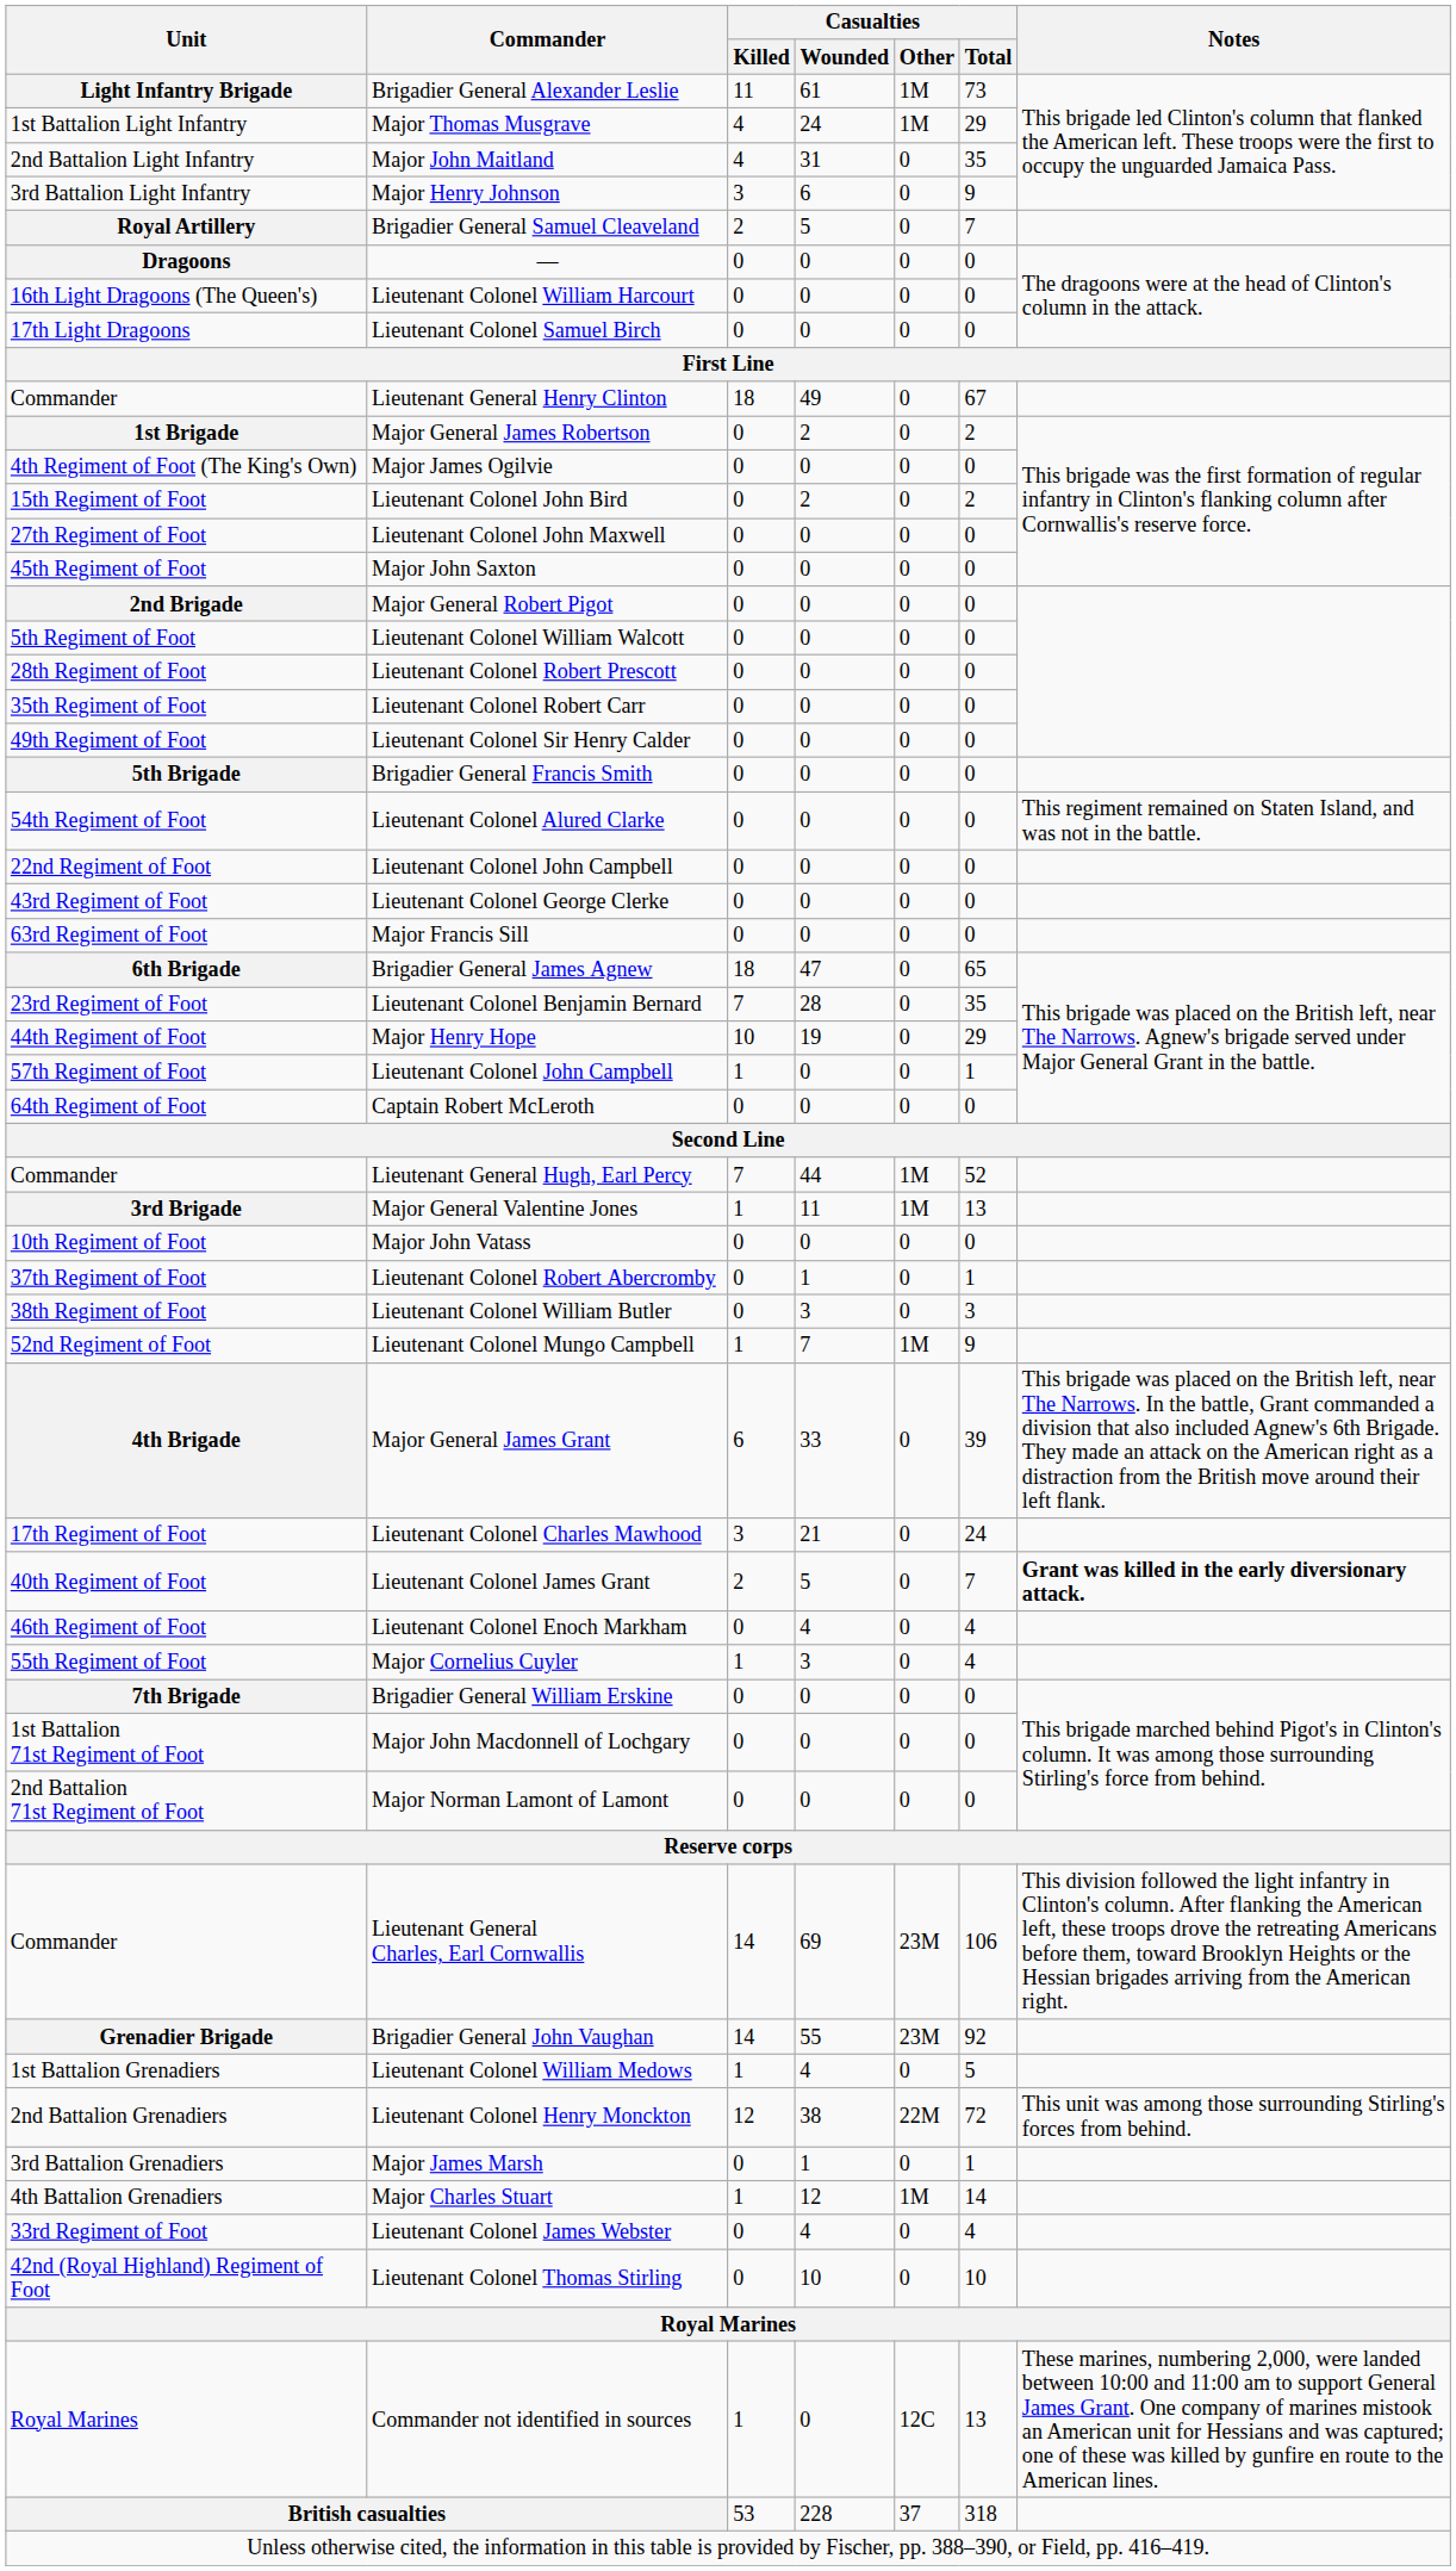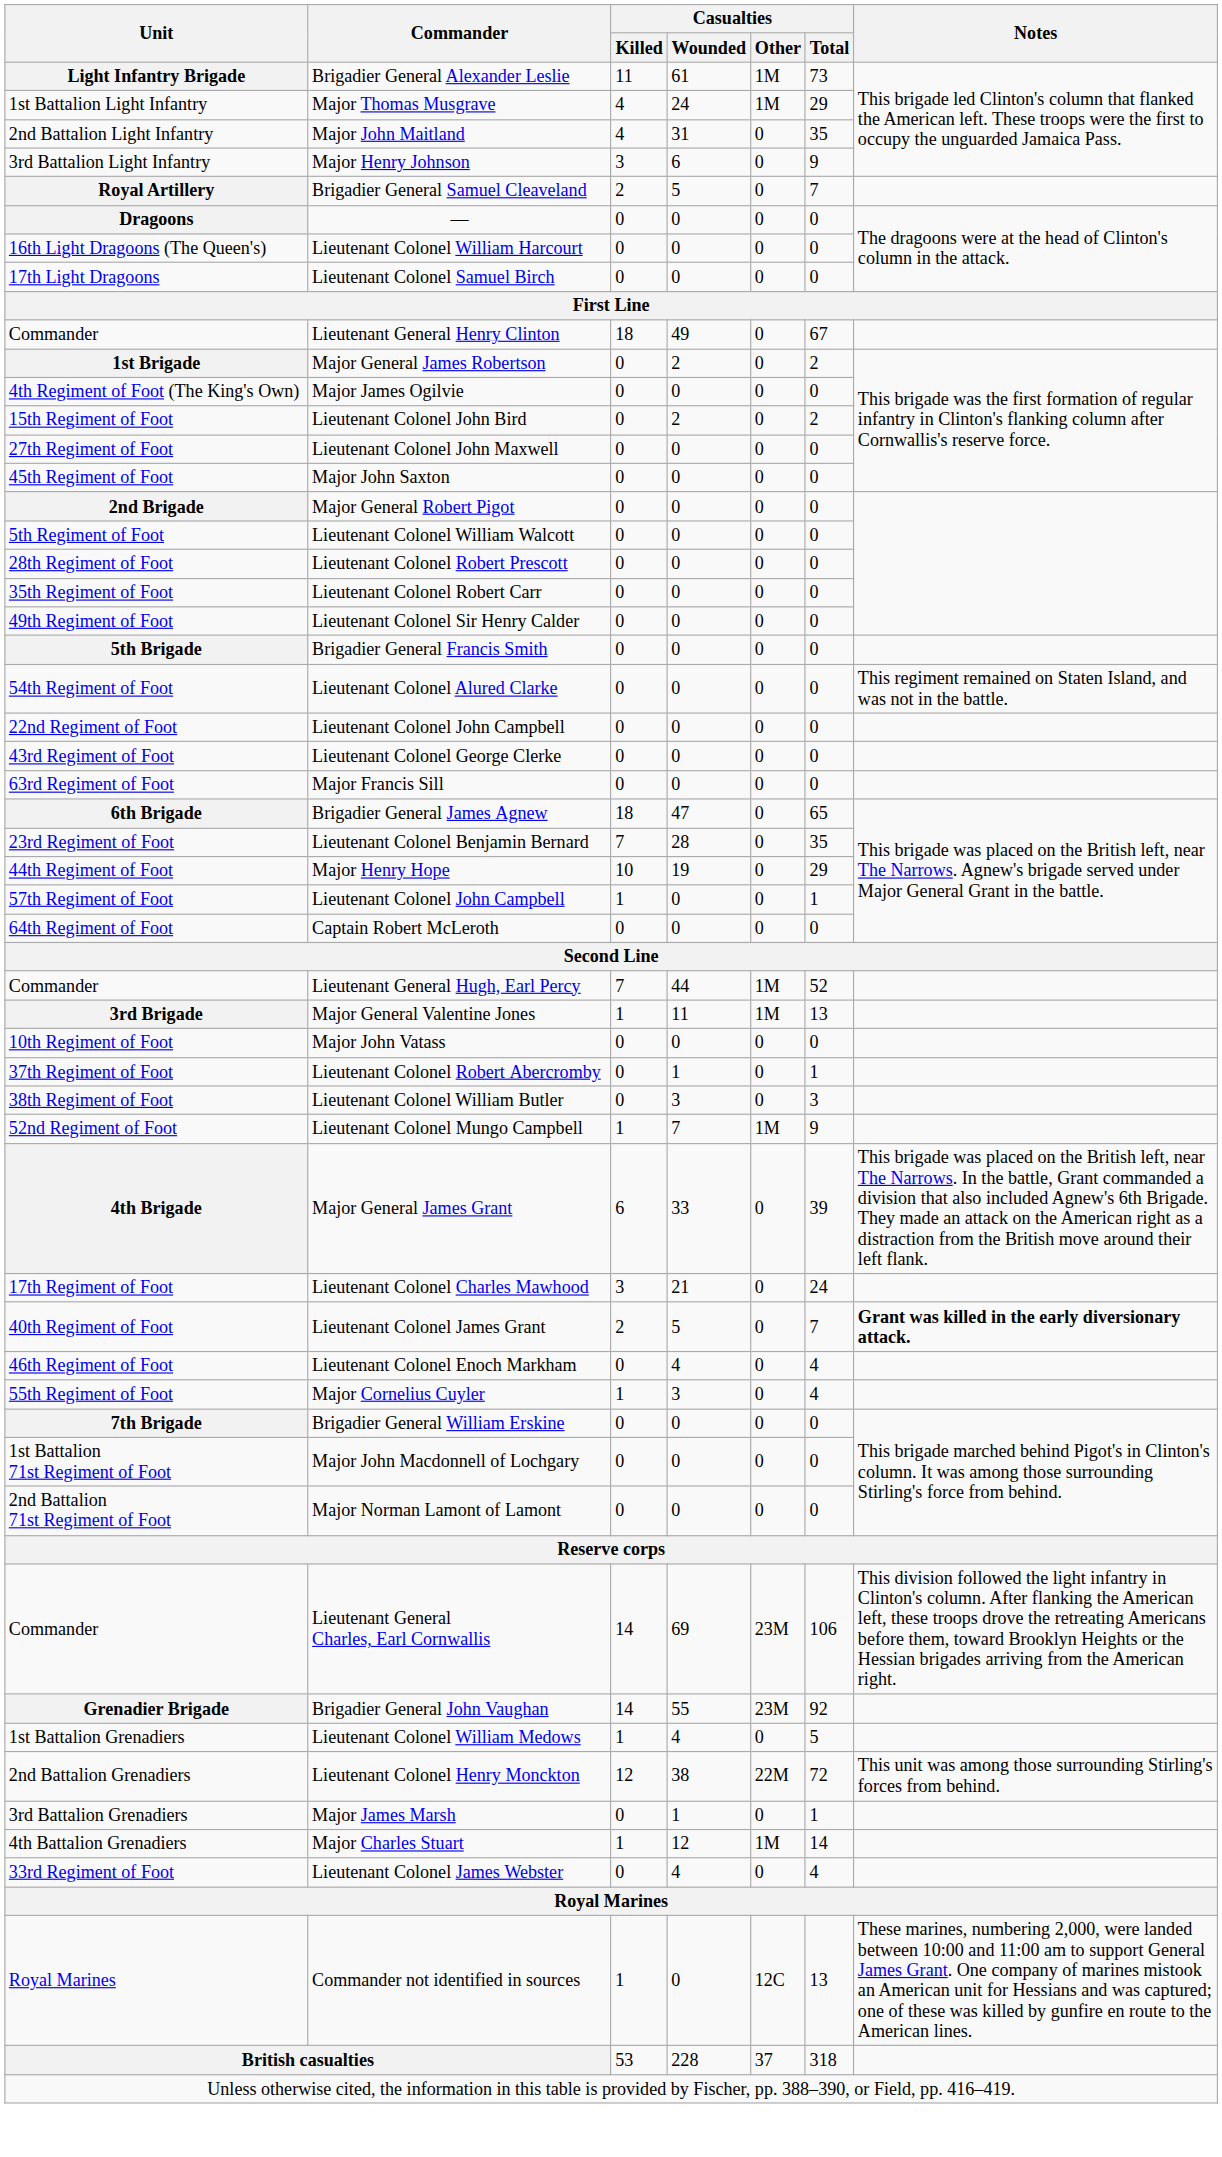 <table class="wikitable plainrowheaders" width="85%" style="margin: 1em auto 1em auto">
 <tr>
 <th scope="col" rowspan=2 width=25%>Unit</th>
 <th scope="col" rowspan=2 width=25%>Commander</th>
 <th scope="col" colspan=4 width=20%>Casualties</th>
 <th scope="col" rowspan=2 width=30%>Notes</th>
 </tr>
 <tr>
 <th scope="col">Killed</th>
 <th scope="col">Wounded</th>
 <th scope="col">Other</th>
 <th scope="col">Total</th>
 </tr>
 <tr>
 <th scope="row"><strong>Light Infantry Brigade</strong></th>
 <td>Brigadier General <a href='#'>Alexander Leslie</a></td>
 <td>11</td>
 <td>61</td>
 <td>1M</td>
 <td>73</td>
 <td rowspan=4>This brigade led Clinton's column that flanked the American left.  These troops were the first to occupy the unguarded Jamaica Pass.</td>
 </tr>
 <tr>
 <td>1st Battalion Light Infantry</td>
 <td>Major <a href='#'>Thomas Musgrave</a></td>
 <td>4</td>
 <td>24</td>
 <td>1M</td>
 <td>29</td>
 </tr>
 <tr>
 <td>2nd Battalion Light Infantry</td>
 <td>Major <a href='#'>John Maitland</a></td>
 <td>4</td>
 <td>31</td>
 <td>0</td>
 <td>35</td>
 </tr>
 <tr>
 <td>3rd Battalion Light Infantry</td>
 <td>Major <a href='#'>Henry Johnson</a></td>
 <td>3</td>
 <td>6</td>
 <td>0</td>
 <td>9</td>
 </tr>
 <tr>
 <th scope="row"><strong>Royal Artillery</strong></th>
 <td>Brigadier General <a href='#'>Samuel Cleaveland</a></td>
 <td>2</td>
 <td>5</td>
 <td>0</td>
 <td>7</td>
 </tr>
 <tr>
 <th scope="row"><strong>Dragoons</strong></th>
 <td align="center">—</td>
 <td>0</td>
 <td>0</td>
 <td>0</td>
 <td>0</td>
 <td rowspan=3>The dragoons were at the head of Clinton's column in the attack.</td>
 </tr>
 <tr>
 <td><a href='#'>16th Light Dragoons</a> (The Queen's)</td>
 <td>Lieutenant Colonel <a href='#'>William Harcourt</a></td>
 <td>0</td>
 <td>0</td>
 <td>0</td>
 <td>0</td>
 </tr>
 <tr>
 <td><a href='#'>17th Light Dragoons</a></td>
 <td>Lieutenant Colonel <a href='#'>Samuel Birch</a></td>
 <td>0</td>
 <td>0</td>
 <td>0</td>
 <td>0</td>
 </tr>
 <tr>
 <th scope="row" colspan=7 style="text-align:center;"><strong>First Line</strong></th>
 </tr>
 <tr>
 <td>Commander</td>
 <td>Lieutenant General <a href='#'>Henry Clinton</a></td>
 <td>18</td>
 <td>49</td>
 <td>0</td>
 <td>67</td>
 <td></td>
 </tr>
 <tr>
 <th scope="row"><strong>1st Brigade</strong></th>
 <td>Major General <a href='#'>James Robertson</a></td>
 <td>0</td>
 <td>2</td>
 <td>0</td>
 <td>2</td>
 <td rowspan=5>This brigade was the first formation of regular infantry in Clinton's flanking column after Cornwallis's reserve force.</td>
 </tr>
 <tr>
 <td><a href='#'>4th Regiment of Foot</a> (The King's Own)</td>
 <td>Major James Ogilvie</td>
 <td>0</td>
 <td>0</td>
 <td>0</td>
 <td>0</td>
 </tr>
 <tr>
 <td><a href='#'>15th Regiment of Foot</a></td>
 <td>Lieutenant Colonel John Bird</td>
 <td>0</td>
 <td>2</td>
 <td>0</td>
 <td>2</td>
 </tr>
 <tr>
 <td><a href='#'>27th Regiment of Foot</a></td>
 <td>Lieutenant Colonel John Maxwell</td>
 <td>0</td>
 <td>0</td>
 <td>0</td>
 <td>0</td>
 </tr>
 <tr>
 <td><a href='#'>45th Regiment of Foot</a></td>
 <td>Major John Saxton</td>
 <td>0</td>
 <td>0</td>
 <td>0</td>
 <td>0</td>
 </tr>
 <tr>
 <th scope="row"><strong>2nd Brigade</strong></th>
 <td>Major General <a href='#'>Robert Pigot</a></td>
 <td>0</td>
 <td>0</td>
 <td>0</td>
 <td>0</td>
 <td rowspan=5></td>
 </tr>
 <tr>
 <td><a href='#'>5th Regiment of Foot</a></td>
 <td>Lieutenant Colonel William Walcott</td>
 <td>0</td>
 <td>0</td>
 <td>0</td>
 <td>0</td>
 </tr>
 <tr>
 <td><a href='#'>28th Regiment of Foot</a></td>
 <td>Lieutenant Colonel <a href='#'>Robert Prescott</a></td>
 <td>0</td>
 <td>0</td>
 <td>0</td>
 <td>0</td>
 </tr>
 <tr>
 <td><a href='#'>35th Regiment of Foot</a></td>
 <td>Lieutenant Colonel Robert Carr</td>
 <td>0</td>
 <td>0</td>
 <td>0</td>
 <td>0</td>
 </tr>
 <tr>
 <td><a href='#'>49th Regiment of Foot</a></td>
 <td>Lieutenant Colonel Sir Henry Calder</td>
 <td>0</td>
 <td>0</td>
 <td>0</td>
 <td>0</td>
 </tr>
 <tr>
 <th scope="row"><strong>5th Brigade</strong></th>
 <td>Brigadier General <a href='#'>Francis Smith</a></td>
 <td>0</td>
 <td>0</td>
 <td>0</td>
 <td>0</td>
 <td></td>
 </tr>
 <tr>
 <td><a href='#'>54th Regiment of Foot</a></td>
 <td>Lieutenant Colonel <a href='#'>Alured Clarke</a></td>
 <td>0</td>
 <td>0</td>
 <td>0</td>
 <td>0</td>
 <td>This regiment remained on Staten Island, and was not in the battle.</td>
 </tr>
 <tr>
 <td><a href='#'>22nd Regiment of Foot</a></td>
 <td>Lieutenant Colonel John Campbell</td>
 <td>0</td>
 <td>0</td>
 <td>0</td>
 <td>0</td>
 <td></td>
 </tr>
 <tr>
 <td><a href='#'>43rd Regiment of Foot</a></td>
 <td>Lieutenant Colonel George Clerke</td>
 <td>0</td>
 <td>0</td>
 <td>0</td>
 <td>0</td>
 <td></td>
 </tr>
 <tr>
 <td><a href='#'>63rd Regiment of Foot</a></td>
 <td>Major Francis Sill</td>
 <td>0</td>
 <td>0</td>
 <td>0</td>
 <td>0</td>
 <td></td>
 </tr>
 <tr>
 <th scope="row"><strong>6th Brigade</strong></th>
 <td>Brigadier General <a href='#'>James Agnew</a></td>
 <td>18</td>
 <td>47</td>
 <td>0</td>
 <td>65</td>
 <td rowspan=5>This brigade was placed on the British left, near <a href='#'>The Narrows</a>.  Agnew's brigade served under Major General Grant in the battle.</td>
 </tr>
 <tr>
 <td><a href='#'>23rd Regiment of Foot</a></td>
 <td>Lieutenant Colonel Benjamin Bernard</td>
 <td>7</td>
 <td>28</td>
 <td>0</td>
 <td>35</td>
 </tr>
 <tr>
 <td><a href='#'>44th Regiment of Foot</a></td>
 <td>Major <a href='#'>Henry Hope</a></td>
 <td>10</td>
 <td>19</td>
 <td>0</td>
 <td>29</td>
 </tr>
 <tr>
 <td><a href='#'>57th Regiment of Foot</a></td>
 <td>Lieutenant Colonel <a href='#'>John Campbell</a></td>
 <td>1</td>
 <td>0</td>
 <td>0</td>
 <td>1</td>
 </tr>
 <tr>
 <td><a href='#'>64th Regiment of Foot</a></td>
 <td>Captain Robert McLeroth</td>
 <td>0</td>
 <td>0</td>
 <td>0</td>
 <td>0</td>
 </tr>
 <tr>
 <th scope="row" colspan=7 style="text-align:center;"><strong>Second Line</strong></th>
 </tr>
 <tr>
 <td>Commander</td>
 <td>Lieutenant General <a href='#'>Hugh, Earl Percy</a></td>
 <td>7</td>
 <td>44</td>
 <td>1M</td>
 <td>52</td>
 <td></td>
 </tr>
 <tr>
 <th scope="row"><strong>3rd Brigade</strong></th>
 <td>Major General Valentine Jones</td>
 <td>1</td>
 <td>11</td>
 <td>1M</td>
 <td>13</td>
 <td></td>
 </tr>
 <tr>
 <td><a href='#'>10th Regiment of Foot</a></td>
 <td>Major John Vatass</td>
 <td>0</td>
 <td>0</td>
 <td>0</td>
 <td>0</td>
 <td></td>
 </tr>
 <tr>
 <td><a href='#'>37th Regiment of Foot</a></td>
 <td>Lieutenant Colonel <a href='#'>Robert Abercromby</a></td>
 <td>0</td>
 <td>1</td>
 <td>0</td>
 <td>1</td>
 <td></td>
 </tr>
 <tr>
 <td><a href='#'>38th Regiment of Foot</a></td>
 <td>Lieutenant Colonel William Butler</td>
 <td>0</td>
 <td>3</td>
 <td>0</td>
 <td>3</td>
 <td></td>
 </tr>
 <tr>
 <td><a href='#'>52nd Regiment of Foot</a></td>
 <td>Lieutenant Colonel Mungo Campbell</td>
 <td>1</td>
 <td>7</td>
 <td>1M</td>
 <td>9</td>
 <td></td>
 </tr>
 <tr>
 <th scope="row"><strong>4th Brigade</strong></th>
 <td>Major General <a href='#'>James Grant</a></td>
 <td>6</td>
 <td>33</td>
 <td>0</td>
 <td>39</td>
 <td>This brigade was placed on the British left, near <a href='#'>The Narrows</a>.  In the battle, Grant commanded a division that also included Agnew's 6th Brigade.  They made an attack on the American right as a distraction from the British move around their left flank.</td>
 </tr>
 <tr>
 <td><a href='#'>17th Regiment of Foot</a></td>
 <td>Lieutenant Colonel <a href='#'>Charles Mawhood</a></td>
 <td>3</td>
 <td>21</td>
 <td>0</td>
 <td>24</td>
 <td></td>
 </tr>
 <tr>
 <td><a href='#'>40th Regiment of Foot</a></td>
 <td>Lieutenant Colonel James Grant</td>
 <td>2</td>
 <td>5</td>
 <td>0</td>
 <td>7</td>
 <td><strong>Grant was killed in the early diversionary attack.</strong></td>
 </tr>
 <tr>
 <td><a href='#'>46th Regiment of Foot</a></td>
 <td>Lieutenant Colonel Enoch Markham</td>
 <td>0</td>
 <td>4</td>
 <td>0</td>
 <td>4</td>
 <td></td>
 </tr>
 <tr>
 <td><a href='#'>55th Regiment of Foot</a></td>
 <td>Major <a href='#'>Cornelius Cuyler</a></td>
 <td>1</td>
 <td>3</td>
 <td>0</td>
 <td>4</td>
 <td></td>
 </tr>
 <tr>
 <th scope="row"><strong>7th Brigade</strong></th>
 <td>Brigadier General <a href='#'>William Erskine</a></td>
 <td>0</td>
 <td>0</td>
 <td>0</td>
 <td>0</td>
 <td rowspan=3>This brigade marched behind Pigot's in Clinton's column.  It was among those surrounding Stirling's force from behind.</td>
 </tr>
 <tr>
 <td>1st Battalion<br><a href='#'>71st Regiment of Foot</a></td>
 <td>Major John Macdonnell of Lochgary</td>
 <td>0</td>
 <td>0</td>
 <td>0</td>
 <td>0</td>
 </tr>
 <tr>
 <td>2nd Battalion<br><a href='#'>71st Regiment of Foot</a></td>
 <td>Major Norman Lamont of Lamont</td>
 <td>0</td>
 <td>0</td>
 <td>0</td>
 <td>0</td>
 </tr>
 <tr>
 <th scope="row" colspan=7 style="text-align:center;"><strong>Reserve corps</strong></th>
 </tr>
 <tr>
 <td>Commander</td>
 <td>Lieutenant General <a href='#'>Charles, Earl Cornwallis</a></td>
 <td>14</td>
 <td>69</td>
 <td>23M</td>
 <td>106</td>
 <td>This division followed the light infantry in Clinton's column.  After flanking the American left, these troops drove the retreating Americans before them, toward Brooklyn Heights or the Hessian brigades arriving from the American right.</td>
 </tr>
 <tr>
 <th scope="row"><strong>Grenadier Brigade</strong></th>
 <td>Brigadier General <a href='#'>John Vaughan</a></td>
 <td>14</td>
 <td>55</td>
 <td>23M</td>
 <td>92</td>
 <td></td>
 </tr>
 <tr>
 <td>1st Battalion Grenadiers</td>
 <td>Lieutenant Colonel <a href='#'>William Medows</a></td>
 <td>1</td>
 <td>4</td>
 <td>0</td>
 <td>5</td>
 <td></td>
 </tr>
 <tr>
 <td>2nd Battalion Grenadiers</td>
 <td>Lieutenant Colonel <a href='#'>Henry Monckton</a></td>
 <td>12</td>
 <td>38</td>
 <td>22M</td>
 <td>72</td>
 <td>This unit was among those surrounding Stirling's forces from behind.</td>
 </tr>
 <tr>
 <td>3rd Battalion Grenadiers</td>
 <td>Major <a href='#'>James Marsh</a></td>
 <td>0</td>
 <td>1</td>
 <td>0</td>
 <td>1</td>
 <td></td>
 </tr>
 <tr>
 <td>4th Battalion Grenadiers</td>
 <td>Major <a href='#'>Charles Stuart</a></td>
 <td>1</td>
 <td>12</td>
 <td>1M</td>
 <td>14</td>
 <td></td>
 </tr>
 <tr>
 <td><a href='#'>33rd Regiment of Foot</a></td>
 <td>Lieutenant Colonel <a href='#'>James Webster</a></td>
 <td>0</td>
 <td>4</td>
 <td>0</td>
 <td>4</td>
 <td></td>
 </tr>
 <tr>
-<td><a href='#'>42nd (Royal Highland) Regiment of Foot</a></td>
-<td>Lieutenant Colonel <a href='#'>Thomas Stirling</a></td>
-<td>0</td>
-<td>10</td>
-<td>0</td>
-<td>10</td>
-<td></td>
-</tr>
-<tr>
 <th scope="row" colspan=7 style="text-align:center;"><strong>Royal Marines</strong></th>
 </tr>
 <tr>
 <td><a href='#'>Royal Marines</a></td>
 <td>Commander not identified in sources</td>
 <td>1</td>
 <td>0</td>
 <td>12C</td>
 <td>13</td>
 <td>These marines, numbering 2,000, were landed between 10:00 and 11:00 am to support General <a href='#'>James Grant</a>.  One company of marines mistook an American unit for Hessians and was captured; one of these was killed by gunfire en route to the American lines.</td>
 </tr>
 <tr>
 <td style="background-color:#f2f2f2;text-align:center;" colspan=2><strong>British casualties</strong></td>
 <td>53</td>
 <td>228</td>
 <td>37</td>
 <td>318</td>
 <td></td>
 </tr>
 <tr>
 <td style="text-align:center;" colspan=7>Unless otherwise cited, the information in this table is provided by Fischer, pp. 388–390, or Field, pp. 416–419.</td>
 </tr>
 </table>
